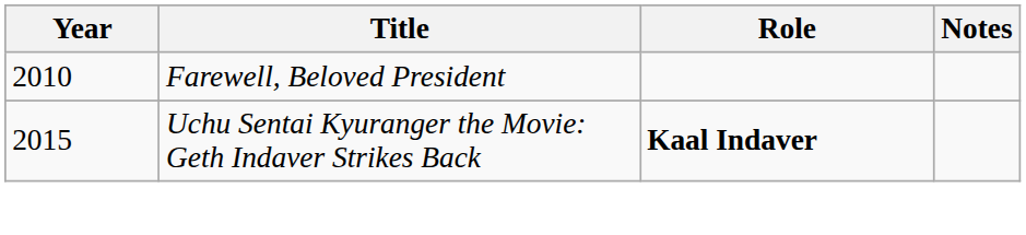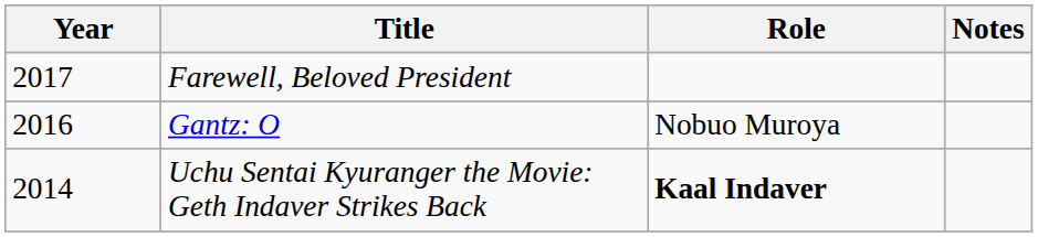 <table class="wikitable sortable">
 <tr>
 <th style="width:75px;">Year</th>
 <th style="width:250px;">Title</th>
 <th style="width:150px;">Role</th>
 <th class="unsortable">Notes</th>
 </tr>
 <tr>
-<td>2010</td>
+<td>2017</td>
 <td><em>Farewell, Beloved President</em></td>
 <td></td>
 <td></td>
 </tr>
 <tr>
-<td>2015</td>
+<td>2016</td>
+<td><em><a href='#'>Gantz: O</a></em></td>
+<td>Nobuo Muroya</td>
+<td></td>
+</tr>
+<tr>
+<td>2014</td>
 <td><em>Uchu Sentai Kyuranger the Movie: Geth Indaver Strikes Back</em></td>
 <td><strong>Kaal Indaver</strong></td>
 <td></td>
 </tr>
 </table>
